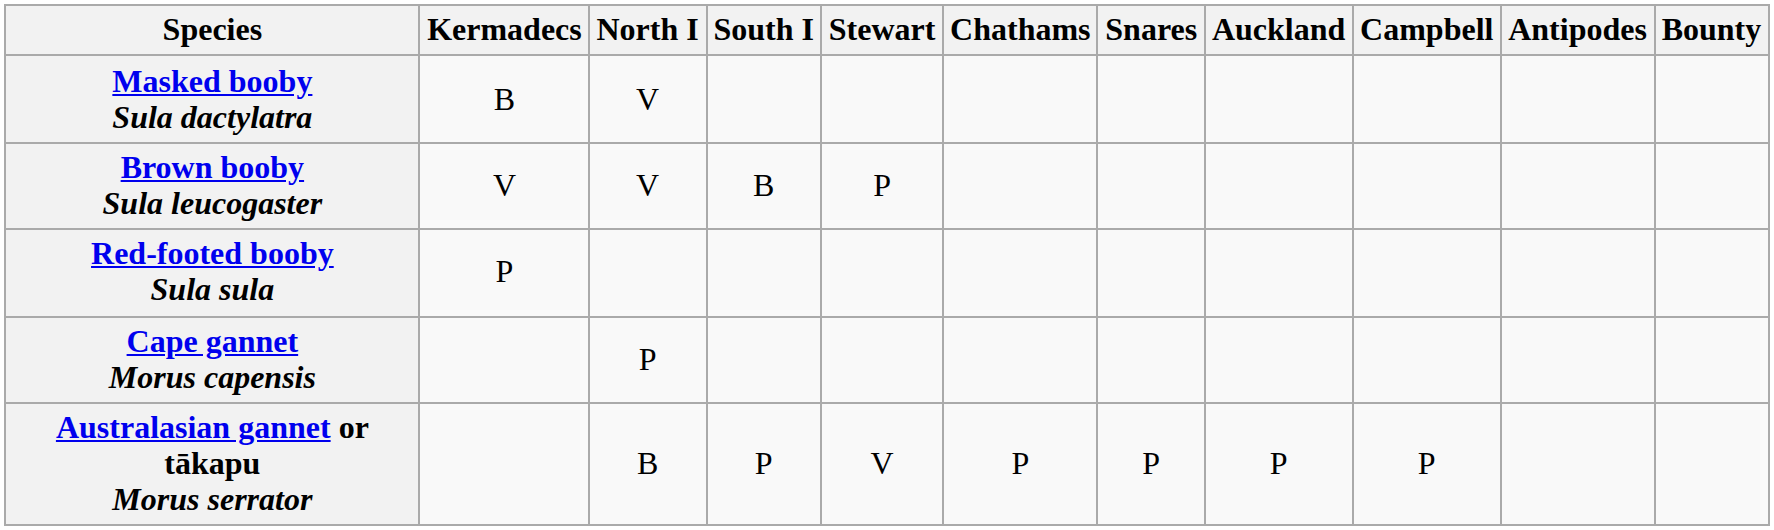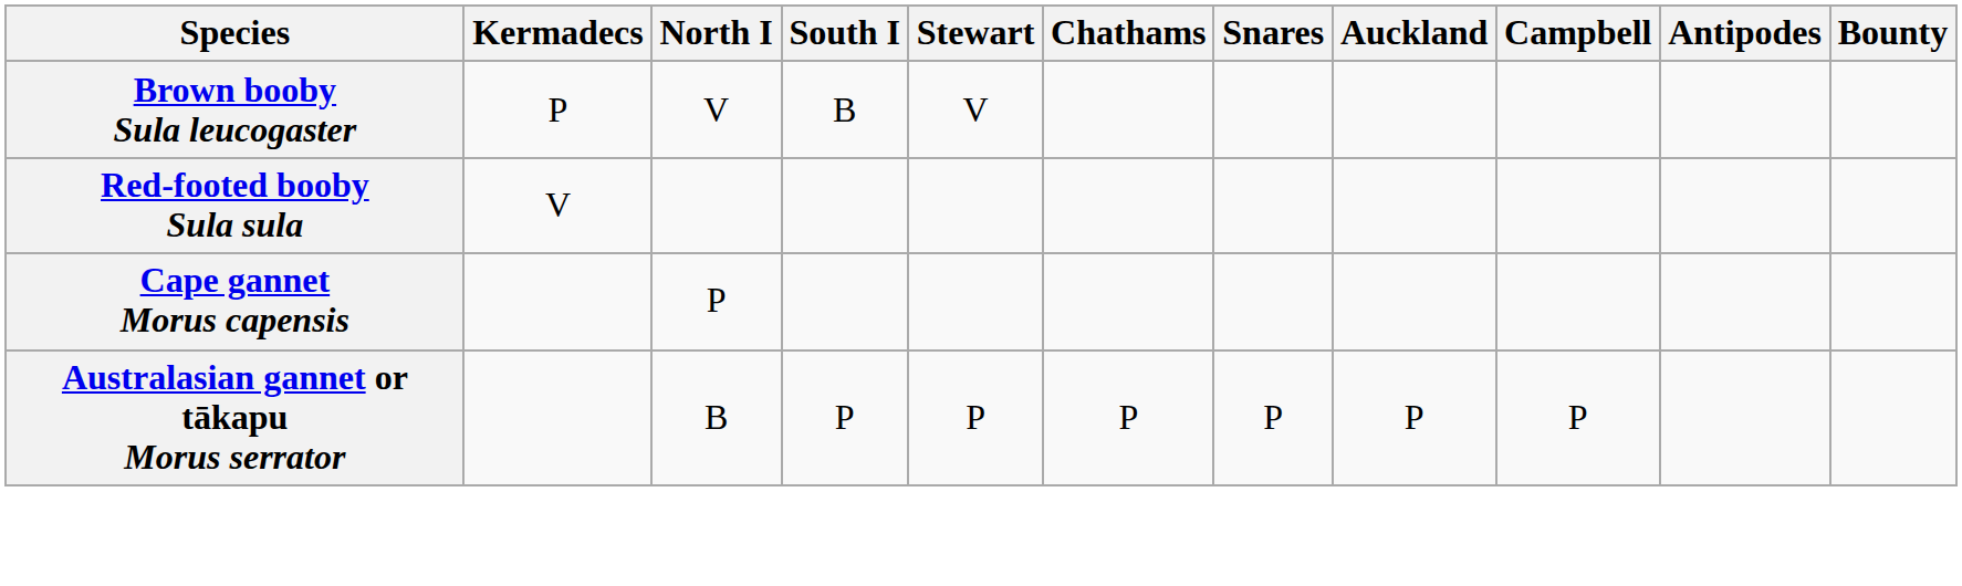 <table class="wikitable" style="text-align:center">
 <tr>
 <th width="200">Species</th>
 <th>Kermadecs</th>
 <th>North I</th>
 <th>South I</th>
 <th>Stewart</th>
 <th>Chathams</th>
 <th>Snares</th>
 <th>Auckland</th>
 <th>Campbell</th>
 <th>Antipodes</th>
 <th>Bounty</th>
 </tr>
 <tr>
-<th><a href='#'>Masked booby</a><br><em>Sula dactylatra</em></th>
+<th><a href='#'>Brown booby</a><br><em>Sula leucogaster</em></th>
+<td>P</td>
+<td>V</td>
 <td>B</td>
 <td>V</td>
-<td></td>
-<td></td>
-<td></td>
-<td></td>
-<td></td>
-<td></td>
-<td></td>
-<td></td>
-</tr>
-<tr>
-<th><a href='#'>Brown booby</a><br><em>Sula leucogaster</em></th>
-<td>V</td>
-<td>V</td>
-<td>B</td>
-<td>P</td>
 <td></td>
 <td></td>
 <td></td>
 <td></td>
 <td></td>
 <td></td>
 </tr>
 <tr>
 <th><a href='#'>Red-footed booby</a><br><em>Sula sula</em></th>
-<td>P</td>
+<td>V</td>
 <td></td>
 <td></td>
 <td></td>
 <td></td>
 <td></td>
 <td></td>
 <td></td>
 <td></td>
 <td></td>
 </tr>
 <tr>
 <th><a href='#'>Cape gannet</a><br><em>Morus capensis</em></th>
 <td></td>
 <td>P</td>
 <td></td>
 <td></td>
 <td></td>
 <td></td>
 <td></td>
 <td></td>
 <td></td>
 <td></td>
 </tr>
 <tr>
 <th><a href='#'>Australasian gannet</a> or tākapu<br><em>Morus serrator</em></th>
 <td></td>
 <td>B</td>
 <td>P</td>
-<td>V</td>
+<td>P</td>
 <td>P</td>
 <td>P</td>
 <td>P</td>
 <td>P</td>
 <td></td>
 <td></td>
 </tr>
 </table>
